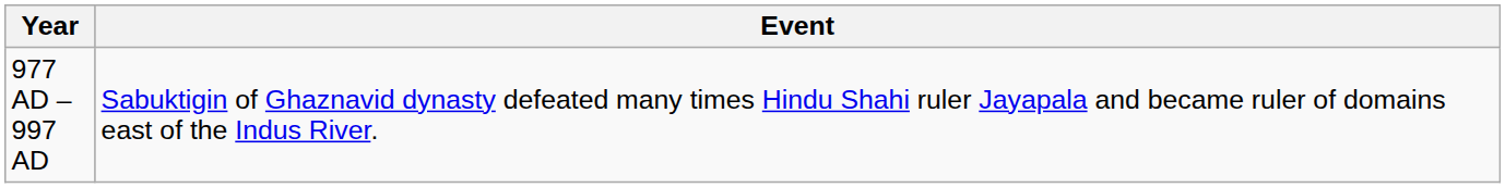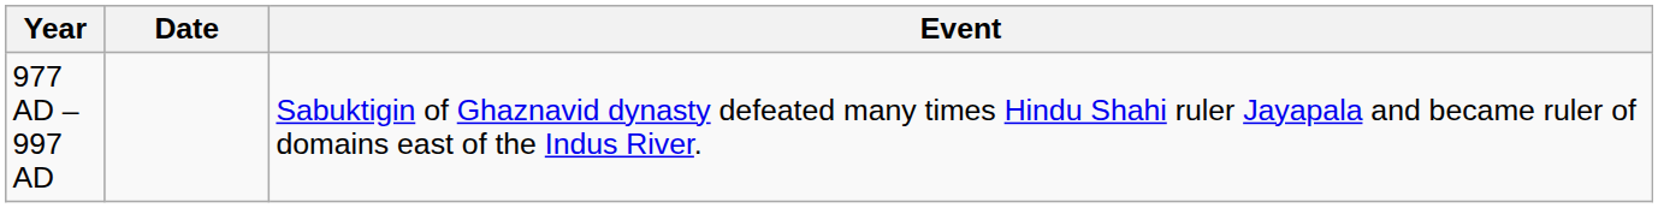 <table class="wikitable" style="width:100%">
 <tr>
 <th style="width:6%">Year</th>
+<th style="width:10%">Date</th>
 <th>Event</th>
 </tr>
 <tr>
 <td>977 AD – 997 AD</td>
+<td></td>
 <td><a href='#'>Sabuktigin</a> of <a href='#'>Ghaznavid dynasty</a> defeated many times <a href='#'>Hindu Shahi</a> ruler <a href='#'>Jayapala</a> and became ruler of domains east of the <a href='#'>Indus River</a>.</td>
 </tr>
 </table>
